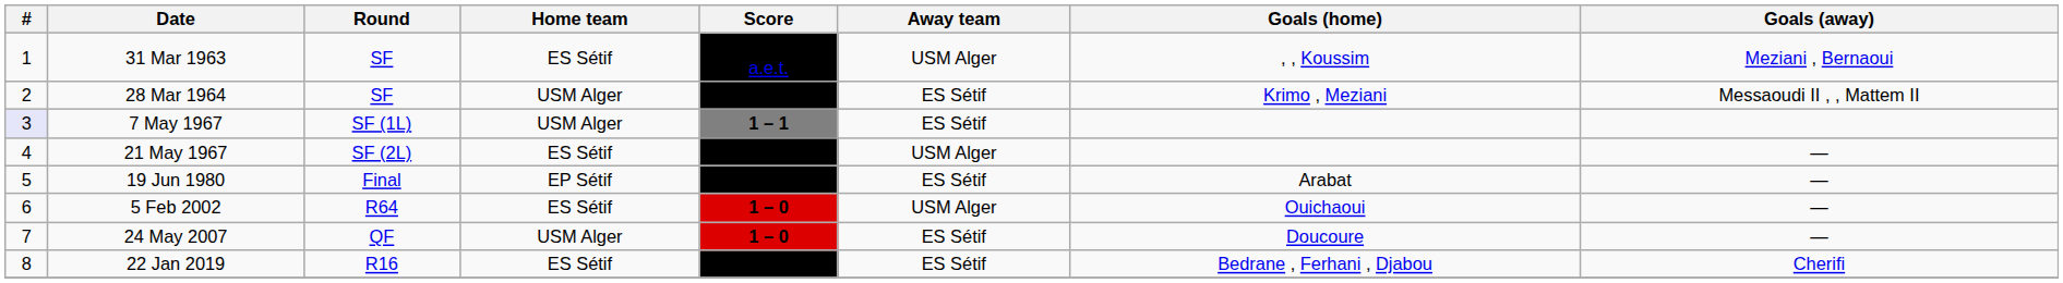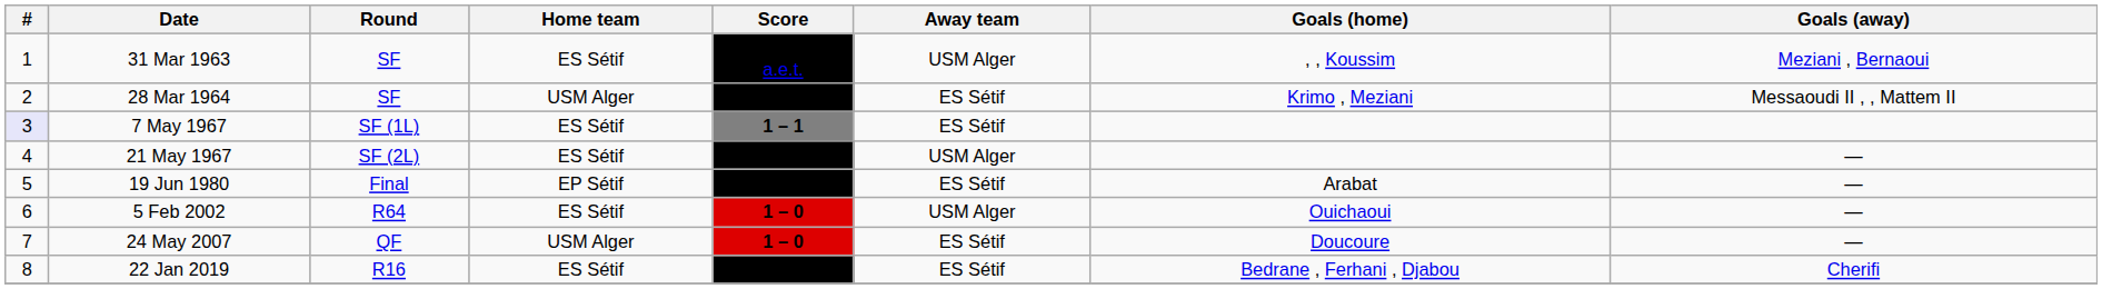 <table class="wikitable" style="width:100%; margin:0 left; font-size: 11px; text-align:center">
 <tr>
 <th>#</th>
 <th>Date</th>
 <th>Round</th>
 <th>Home team</th>
 <th>Score</th>
 <th>Away team</th>
 <th>Goals (home)</th>
 <th>Goals (away)</th>
 </tr>
 <tr>
 <td>1</td>
 <td>31 Mar 1963</td>
 <td><a href='#'>SF</a></td>
 <td>ES Sétif</td>
 <td style="background:#000;"><span><strong>4 – 2</strong><br>(<a href='#'>a.e.t.</a>)</span></td>
 <td>USM Alger</td>
 <td> ,  , <a href='#'>Koussim</a> </td>
 <td><a href='#'>Meziani</a> , <a href='#'>Bernaoui</a> </td>
 </tr>
 <tr>
 <td>2</td>
 <td>28 Mar 1964</td>
 <td><a href='#'>SF</a></td>
 <td>USM Alger</td>
 <td style="background:#000;"><span><strong>2 – 3</strong></span></td>
 <td>ES Sétif</td>
 <td><a href='#'>Krimo</a> , <a href='#'>Meziani</a> </td>
 <td>Messaoudi II ,  , Mattem II </td>
 </tr>
 <tr>
 <td style="background: lavender;">3</td>
 <td>7 May 1967</td>
 <td><a href='#'>SF (1L)</a></td>
-<td>USM Alger</td>
+<td>ES Sétif</td>
 <td style="background:gray;text-align:center;"><span><strong>1 – 1</strong></span></td>
 <td>ES Sétif</td>
 <td></td>
 <td></td>
 </tr>
 <tr>
 <td>4</td>
 <td>21 May 1967</td>
 <td><a href='#'>SF (2L)</a></td>
 <td>ES Sétif</td>
 <td style="background:#000;"><span><strong>2 – 0</strong></span></td>
 <td>USM Alger</td>
 <td></td>
 <td>—</td>
 </tr>
 <tr>
 <td>5</td>
 <td>19 Jun 1980</td>
 <td><a href='#'>Final</a></td>
 <td>EP Sétif</td>
 <td style="background:#000;"><span><strong>1 – 0</strong></span></td>
 <td>ES Sétif</td>
 <td>Arabat </td>
 <td>—</td>
 </tr>
 <tr>
 <td>6</td>
 <td>5 Feb 2002</td>
 <td><a href='#'>R64</a></td>
 <td>ES Sétif</td>
 <td style="background:#d00;"><span><strong>1 – 0</strong></span></td>
 <td>USM Alger</td>
 <td><a href='#'>Ouichaoui</a> </td>
 <td>—</td>
 </tr>
 <tr>
 <td>7</td>
 <td>24 May 2007</td>
 <td><a href='#'>QF</a></td>
 <td>USM Alger</td>
 <td style="background:#d00;"><span><strong>1 – 0</strong></span></td>
 <td>ES Sétif</td>
 <td><a href='#'>Doucoure</a> </td>
 <td>—</td>
 </tr>
 <tr>
 <td>8</td>
 <td>22 Jan 2019</td>
 <td><a href='#'>R16</a></td>
 <td>ES Sétif</td>
 <td style="background:#000;"><span><strong>3 – 1</strong></span></td>
 <td>ES Sétif</td>
 <td><a href='#'>Bedrane</a> , <a href='#'>Ferhani</a> , <a href='#'>Djabou</a> </td>
 <td><a href='#'>Cherifi</a> </td>
 </tr>
 <tr>
 </tr>
 </table>
